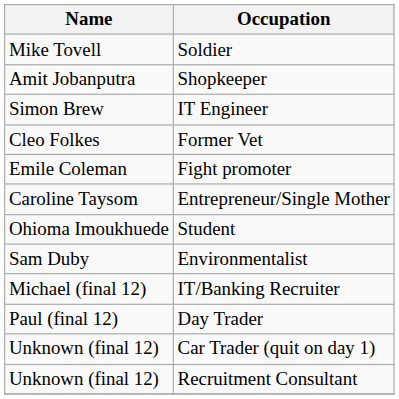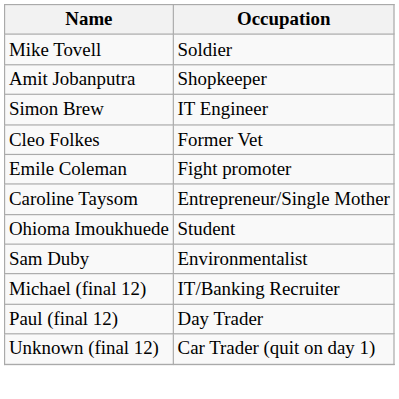 <table class="wikitable" border="1">
 <tr>
 <th>Name</th>
 <th>Occupation</th>
 </tr>
 <tr>
 <td>Mike Tovell</td>
 <td>Soldier</td>
 </tr>
 <tr>
 <td>Amit Jobanputra</td>
 <td>Shopkeeper</td>
 </tr>
 <tr>
 <td>Simon Brew</td>
 <td>IT Engineer</td>
 </tr>
 <tr>
 <td>Cleo Folkes</td>
 <td>Former Vet</td>
 </tr>
 <tr>
 <td>Emile Coleman</td>
 <td>Fight promoter</td>
 </tr>
 <tr>
 <td>Caroline Taysom</td>
 <td>Entrepreneur/Single Mother</td>
 </tr>
 <tr>
 <td>Ohioma Imoukhuede</td>
 <td>Student</td>
 </tr>
 <tr>
 <td>Sam Duby</td>
 <td>Environmentalist</td>
 </tr>
 <tr>
 <td>Michael (final 12)</td>
 <td>IT/Banking Recruiter</td>
 </tr>
 <tr>
 <td>Paul (final 12)</td>
 <td>Day Trader</td>
 </tr>
 <tr>
 <td>Unknown (final 12)</td>
 <td>Car Trader (quit on day 1)</td>
 </tr>
 <tr>
-<td>Unknown (final 12)</td>
-<td>Recruitment Consultant</td>
-</tr>
-<tr>
 </tr>
 </table>
